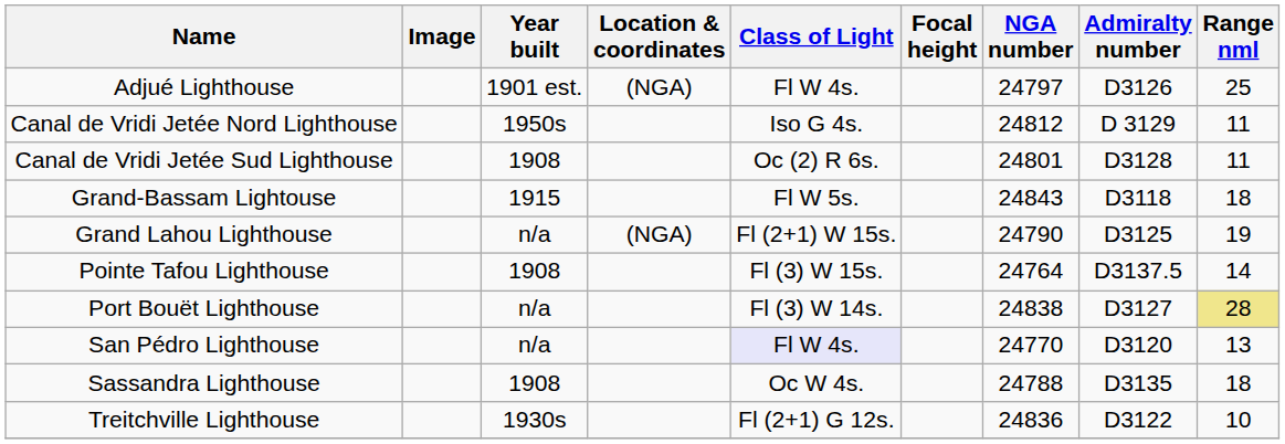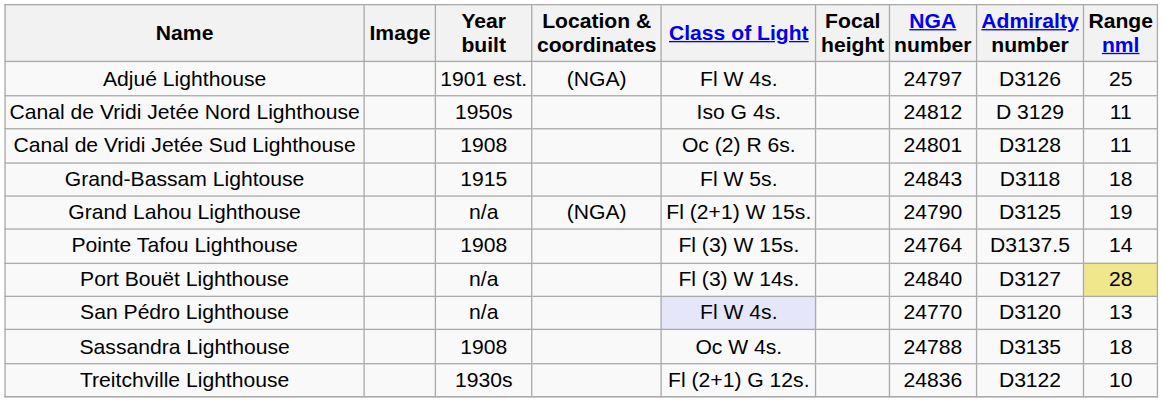 <table class="wikitable sortable" style="margin:auto;text-align:center">
 <tr>
 <th>Name</th>
 <th>Image</th>
 <th>Year<br>built</th>
 <th>Location &<br> coordinates</th>
 <th><a href='#'>Class of Light</a></th>
 <th>Focal<br>height</th>
 <th><a href='#'>NGA</a><br>number</th>
 <th><a href='#'>Admiralty</a><br>number</th>
 <th>Range<br><a href='#'>nml</a></th>
 </tr>
 <tr>
 <td>Adjué Lighthouse</td>
 <td></td>
 <td>1901 est.</td>
 <td> (NGA)</td>
 <td>Fl W 4s.</td>
 <td></td>
 <td>24797</td>
 <td>D3126</td>
 <td>25</td>
 </tr>
 <tr>
 <td>Canal de Vridi Jetée Nord Lighthouse</td>
 <td></td>
 <td>1950s</td>
 <td></td>
 <td>Iso G 4s.</td>
 <td></td>
 <td>24812</td>
 <td>D 3129</td>
 <td>11</td>
 </tr>
 <tr>
 <td>Canal de Vridi Jetée Sud Lighthouse</td>
 <td></td>
 <td>1908</td>
 <td></td>
 <td>Oc (2) R 6s.</td>
 <td></td>
 <td>24801</td>
 <td>D3128</td>
 <td>11</td>
 </tr>
 <tr>
 <td>Grand-Bassam Lightouse</td>
 <td></td>
 <td>1915</td>
 <td></td>
 <td>Fl W 5s.</td>
 <td></td>
 <td>24843</td>
 <td>D3118</td>
 <td>18</td>
 </tr>
 <tr>
 <td>Grand Lahou Lighthouse</td>
 <td></td>
 <td>n/a</td>
 <td> (NGA)</td>
 <td>Fl (2+1) W 15s.</td>
 <td></td>
 <td>24790</td>
 <td>D3125</td>
 <td>19</td>
 </tr>
 <tr>
 <td>Pointe Tafou Lighthouse</td>
 <td></td>
 <td>1908</td>
 <td></td>
 <td>Fl (3) W 15s.</td>
 <td></td>
 <td>24764</td>
 <td>D3137.5</td>
 <td>14</td>
 </tr>
 <tr>
 <td>Port Bouët Lighthouse</td>
 <td></td>
 <td>n/a</td>
 <td></td>
 <td>Fl (3) W 14s.</td>
 <td></td>
-<td>24838</td>
+<td>24840</td>
 <td>D3127</td>
 <td style="background: khaki;">28</td>
 </tr>
 <tr>
 <td>San Pédro Lighthouse</td>
 <td></td>
 <td>n/a</td>
 <td></td>
 <td style="background: lavender;">Fl W 4s.</td>
 <td></td>
 <td>24770</td>
 <td>D3120</td>
 <td>13</td>
 </tr>
 <tr>
 <td>Sassandra Lighthouse</td>
 <td></td>
 <td>1908</td>
 <td></td>
 <td>Oc W 4s.</td>
 <td></td>
 <td>24788</td>
 <td>D3135</td>
 <td>18</td>
 </tr>
 <tr>
 <td>Treitchville Lighthouse</td>
 <td></td>
 <td>1930s</td>
 <td></td>
 <td>Fl (2+1) G 12s.</td>
 <td></td>
 <td>24836</td>
 <td>D3122</td>
 <td>10</td>
 </tr>
 <tr>
 </tr>
 </table>
